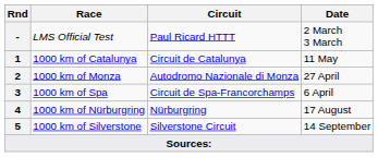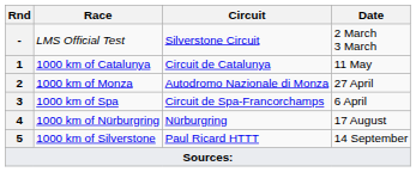 <table class="wikitable" style="font-size: 90%;">
 <tr>
 <th>Rnd</th>
 <th>Race</th>
 <th>Circuit</th>
 <th>Date</th>
 </tr>
 <tr>
 <th>-</th>
 <td> <em>LMS Official Test</em></td>
-<td><a href='#'>Paul Ricard HTTT</a></td>
+<td><a href='#'>Silverstone Circuit</a></td>
 <td>2 March<br>3 March</td>
 </tr>
 <tr>
 <th>1</th>
 <td> <a href='#'>1000 km of Catalunya</a></td>
 <td><a href='#'>Circuit de Catalunya</a></td>
 <td>11 May</td>
 </tr>
 <tr>
 <th>2</th>
 <td> <a href='#'>1000 km of Monza</a></td>
 <td><a href='#'>Autodromo Nazionale di Monza</a></td>
 <td>27 April</td>
 </tr>
 <tr>
 <th>3</th>
 <td> <a href='#'>1000 km of Spa</a></td>
 <td><a href='#'>Circuit de Spa-Francorchamps</a></td>
 <td>6 April</td>
 </tr>
 <tr>
 <th>4</th>
 <td> <a href='#'>1000 km of Nürburgring</a></td>
 <td><a href='#'>Nürburgring</a></td>
 <td>17 August</td>
 </tr>
 <tr>
 <th>5</th>
 <td> <a href='#'>1000 km of Silverstone</a></td>
-<td><a href='#'>Silverstone Circuit</a></td>
+<td><a href='#'>Paul Ricard HTTT</a></td>
 <td>14 September</td>
 </tr>
 <tr class="sortbottom">
 <td colspan="4" style="background-color:#EAECF0;text-align:center"><strong>Sources:</strong></td>
 </tr>
 </table>
